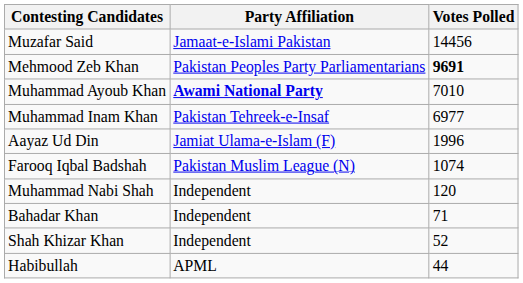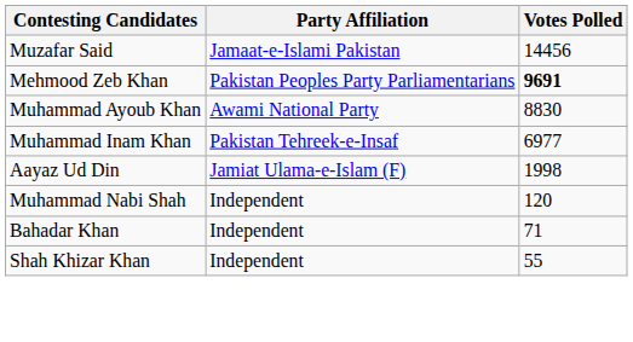 <table class="wikitable sortable">
 <tr>
 <th>Contesting Candidates</th>
 <th>Party Affiliation</th>
 <th>Votes Polled</th>
 </tr>
 <tr>
 <td>Muzafar Said</td>
 <td><a href='#'>Jamaat-e-Islami Pakistan</a></td>
 <td>14456</td>
 </tr>
 <tr>
 <td>Mehmood Zeb Khan</td>
 <td><a href='#'>Pakistan Peoples Party Parliamentarians</a></td>
 <td><strong>9691</strong></td>
 </tr>
 <tr>
 <td>Muhammad Ayoub Khan</td>
-<td><strong><a href='#'>Awami National Party</a></strong></td>
-<td>7010</td>
+<td><a href='#'>Awami National Party</a></td>
+<td>8830</td>
 </tr>
 <tr>
 <td>Muhammad Inam Khan</td>
 <td><a href='#'>Pakistan Tehreek-e-Insaf</a></td>
 <td>6977</td>
 </tr>
 <tr>
 <td>Aayaz Ud Din</td>
 <td><a href='#'>Jamiat Ulama-e-Islam (F)</a></td>
-<td>1996</td>
-</tr>
-<tr>
-<td>Farooq Iqbal Badshah</td>
-<td><a href='#'>Pakistan Muslim League (N)</a></td>
-<td>1074</td>
+<td>1998</td>
 </tr>
 <tr>
 <td>Muhammad Nabi Shah</td>
 <td>Independent</td>
 <td>120</td>
 </tr>
 <tr>
 <td>Bahadar Khan</td>
 <td>Independent</td>
 <td>71</td>
 </tr>
 <tr>
 <td>Shah Khizar Khan</td>
 <td>Independent</td>
-<td>52</td>
-</tr>
-<tr>
-<td>Habibullah</td>
-<td>APML</td>
-<td>44</td>
+<td>55</td>
 </tr>
 </table>
